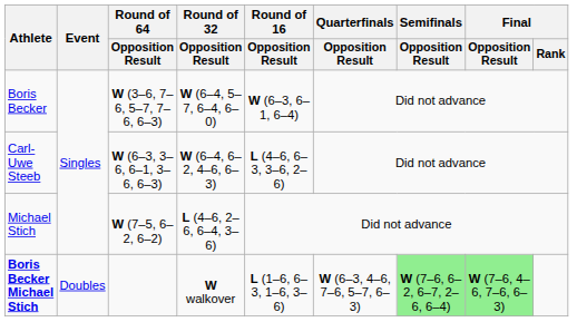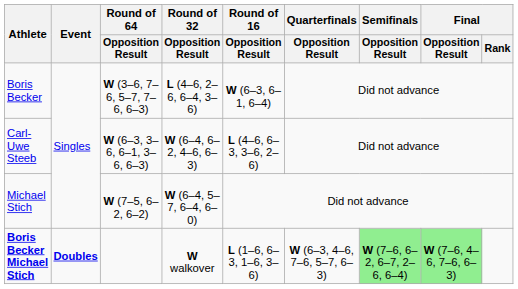 <table class="wikitable" style="font-size:90%">
 <tr>
 <th rowspan="2">Athlete</th>
 <th rowspan="2">Event</th>
 <th>Round of 64</th>
 <th>Round of 32</th>
 <th>Round of 16</th>
 <th>Quarterfinals</th>
 <th>Semifinals</th>
 <th colspan=2>Final</th>
 </tr>
 <tr style="font-size:95%">
 <th>Opposition<br>Result</th>
 <th>Opposition<br>Result</th>
 <th>Opposition<br>Result</th>
 <th>Opposition<br>Result</th>
 <th>Opposition<br>Result</th>
 <th>Opposition<br>Result</th>
 <th>Rank</th>
 </tr>
 <tr align=center>
 <td align=left><a href='#'>Boris Becker</a></td>
 <td align=left rowspan=3><a href='#'>Singles</a></td>
 <td><br><strong>W</strong> (3–6, 7–6, 5–7, 7–6, 6–3)</td>
-<td><br><strong>W</strong> (6–4, 5–7, 6–4, 6–0)</td>
+<td><br><strong>L</strong> (4–6, 2–6, 6–4, 3–6)</td>
 <td><br><strong>W</strong> (6–3, 6–1, 6–4)</td>
 <td colspan=4>Did not advance</td>
 </tr>
 <tr align=center>
 <td align=left><a href='#'>Carl-Uwe Steeb</a></td>
 <td><br><strong>W</strong> (6–3, 3–6, 6–1, 3–6, 6–3)</td>
 <td><br><strong>W</strong> (6–4, 6–2, 4–6, 6–3)</td>
 <td><br><strong>L</strong> (4–6, 6–3, 3–6, 2–6)</td>
 <td colspan=4>Did not advance</td>
 </tr>
 <tr align=center>
 <td align=left><a href='#'>Michael Stich</a></td>
 <td><br><strong>W</strong> (7–5, 6–2, 6–2)</td>
-<td><br><strong>L</strong> (4–6, 2–6, 6–4, 3–6)</td>
+<td><br><strong>W</strong> (6–4, 5–7, 6–4, 6–0)</td>
 <td colspan=5>Did not advance</td>
 </tr>
 <tr align=center>
 <td align=left><strong><a href='#'>Boris Becker</a><br><a href='#'>Michael Stich</a></strong></td>
-<td align=left><a href='#'>Doubles</a></td>
+<td align=left><strong><a href='#'>Doubles</a></strong></td>
 <td></td>
 <td><br><strong>W</strong> walkover</td>
 <td><br><strong>L</strong> (1–6, 6–3, 1–6, 3–6)</td>
 <td><br><strong>W</strong> (6–3, 4–6, 7–6, 5–7, 6–3)</td>
 <td style="background: lightgreen;"><br><strong>W</strong> (7–6, 6–2, 6–7, 2–6, 6–4)</td>
 <td style="background: lightgreen;"><br><strong>W</strong> (7–6, 4–6, 7–6, 6–3)</td>
 <td></td>
 </tr>
 </table>
